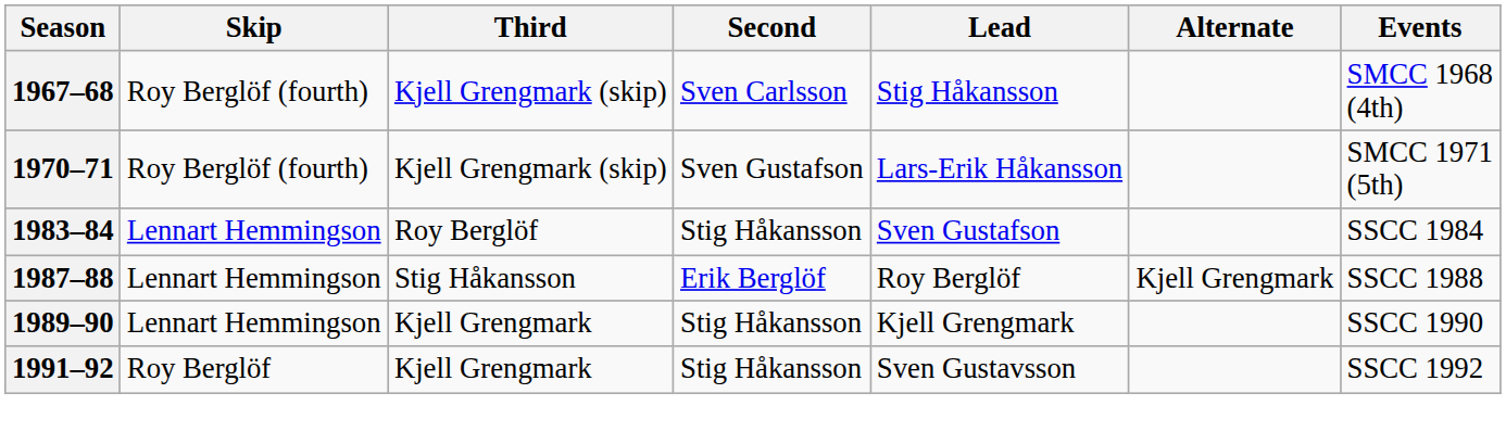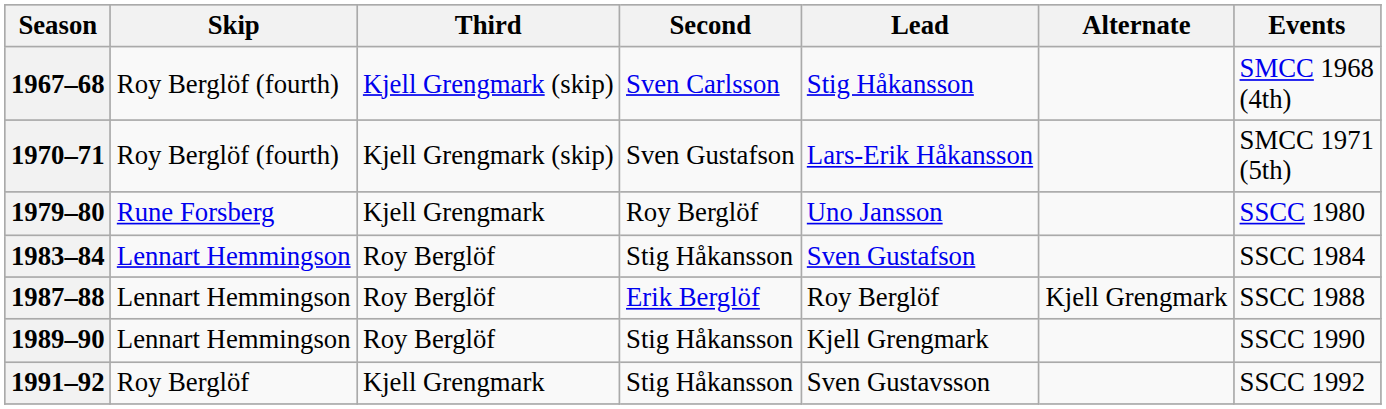 <table class="wikitable">
 <tr>
 <th scope="col">Season</th>
 <th scope="col">Skip</th>
 <th scope="col">Third</th>
 <th scope="col">Second</th>
 <th scope="col">Lead</th>
 <th scope="col">Alternate</th>
 <th scope="col">Events</th>
 </tr>
 <tr>
 <th scope="row">1967–68</th>
 <td>Roy Berglöf (fourth)</td>
 <td><a href='#'>Kjell Grengmark</a> (skip)</td>
 <td><a href='#'>Sven Carlsson</a></td>
 <td><a href='#'>Stig Håkansson</a></td>
 <td></td>
 <td><a href='#'>SMCC</a> 1968 <br> (4th)</td>
 </tr>
 <tr>
 <th scope="row">1970–71</th>
 <td>Roy Berglöf (fourth)</td>
 <td>Kjell Grengmark (skip)</td>
 <td>Sven Gustafson</td>
 <td><a href='#'>Lars-Erik Håkansson</a></td>
 <td></td>
 <td>SMCC 1971 <br> (5th)</td>
 </tr>
 <tr>
+<th scope="row">1979–80</th>
+<td><a href='#'>Rune Forsberg</a></td>
+<td>Kjell Grengmark</td>
+<td>Roy Berglöf</td>
+<td><a href='#'>Uno Jansson</a></td>
+<td></td>
+<td><a href='#'>SSCC</a> 1980 </td>
+</tr>
+<tr>
 <th scope="row">1983–84</th>
 <td><a href='#'>Lennart Hemmingson</a></td>
 <td>Roy Berglöf</td>
 <td>Stig Håkansson</td>
 <td><a href='#'>Sven Gustafson</a></td>
 <td></td>
 <td>SSCC 1984 </td>
 </tr>
 <tr>
 <th scope="row">1987–88</th>
 <td>Lennart Hemmingson</td>
-<td>Stig Håkansson</td>
+<td>Roy Berglöf</td>
 <td><a href='#'>Erik Berglöf</a></td>
 <td>Roy Berglöf</td>
 <td>Kjell Grengmark</td>
 <td>SSCC 1988 </td>
 </tr>
 <tr>
 <th scope="row">1989–90</th>
 <td>Lennart Hemmingson</td>
-<td>Kjell Grengmark</td>
+<td>Roy Berglöf</td>
 <td>Stig Håkansson</td>
 <td>Kjell Grengmark</td>
 <td></td>
 <td>SSCC 1990 </td>
 </tr>
 <tr>
 <th scope="row">1991–92</th>
 <td>Roy Berglöf</td>
 <td>Kjell Grengmark</td>
 <td>Stig Håkansson</td>
 <td>Sven Gustavsson</td>
 <td></td>
 <td>SSCC 1992 </td>
 </tr>
 </table>
